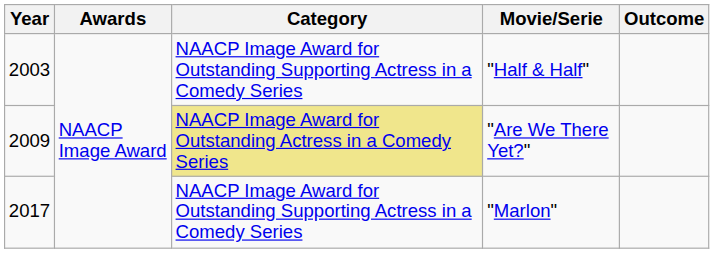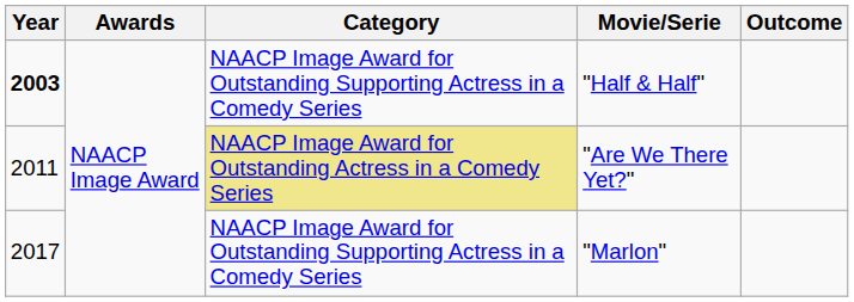 <table class="wikitable sortable">
 <tr>
 <th>Year</th>
 <th>Awards</th>
 <th>Category</th>
 <th>Movie/Serie</th>
 <th>Outcome</th>
 </tr>
 <tr>
-<td>2003</td>
+<td><strong>2003</strong></td>
 <td rowspan=3><a href='#'>NAACP Image Award</a></td>
 <td><a href='#'>NAACP Image Award for Outstanding Supporting Actress in a Comedy Series</a></td>
 <td>"<a href='#'>Half & Half</a>"</td>
 <td></td>
 </tr>
 <tr>
-<td>2009</td>
+<td>2011</td>
 <td style="background: khaki;"><a href='#'>NAACP Image Award for Outstanding Actress in a Comedy Series</a></td>
 <td>"<a href='#'>Are We There Yet?</a>"</td>
 <td></td>
 </tr>
 <tr>
 <td>2017</td>
 <td><a href='#'>NAACP Image Award for Outstanding Supporting Actress in a Comedy Series</a></td>
 <td>"<a href='#'>Marlon</a>"</td>
 <td></td>
 </tr>
 </table>
